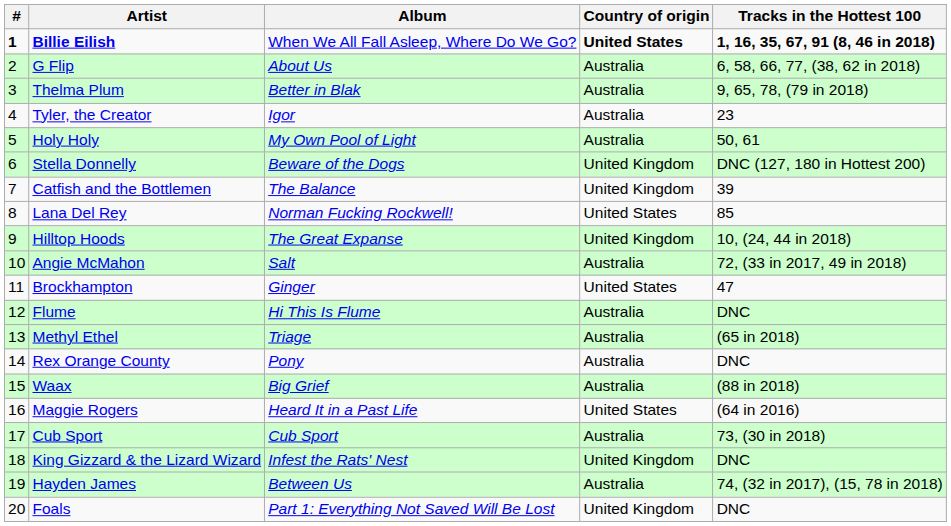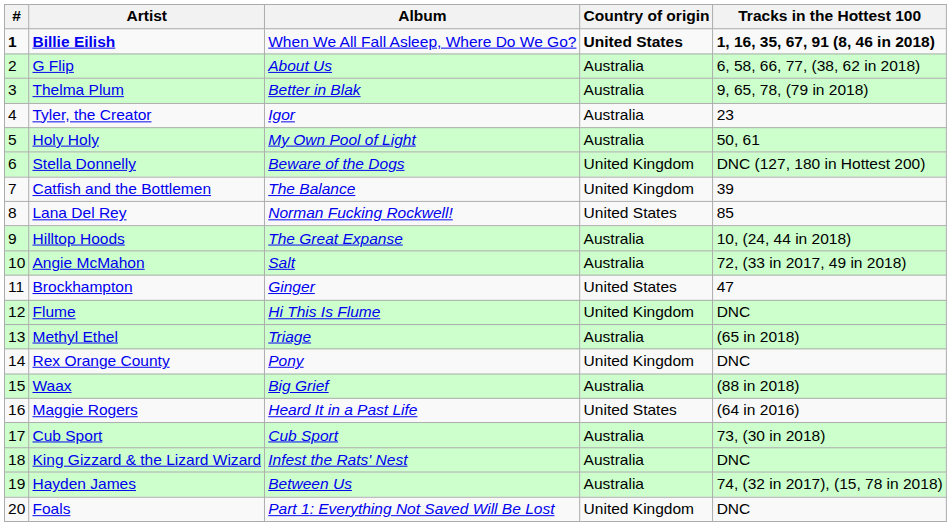 <table class="wikitable sortable">
 <tr>
 <th>#</th>
 <th>Artist</th>
 <th>Album</th>
 <th>Country of origin</th>
 <th>Tracks in the Hottest 100</th>
 </tr>
 <tr>
 <td><strong>1</strong></td>
 <td><strong><a href='#'>Billie Eilish</a></strong></td>
 <td><a href='#'>When We All Fall Asleep, Where Do We Go?</a></td>
 <td><strong>United States</strong></td>
 <td><strong>1, 16, 35, 67, 91 (8, 46 in 2018)</strong></td>
 </tr>
 <tr style="background-color: #ccffcc">
 <td>2</td>
 <td><a href='#'>G Flip</a></td>
 <td><em><a href='#'>About Us</a></em></td>
 <td>Australia</td>
 <td>6, 58, 66, 77, (38, 62 in 2018)</td>
 </tr>
 <tr style="background-color: #ccffcc">
 <td>3</td>
 <td><a href='#'>Thelma Plum</a></td>
 <td><em><a href='#'>Better in Blak</a></em></td>
 <td>Australia</td>
 <td>9, 65, 78, (79 in 2018)</td>
 </tr>
 <tr>
 <td>4</td>
 <td><a href='#'>Tyler, the Creator</a></td>
 <td><em><a href='#'>Igor</a></em></td>
 <td>Australia</td>
 <td>23</td>
 </tr>
 <tr style="background-color: #ccffcc">
 <td>5</td>
 <td><a href='#'>Holy Holy</a></td>
 <td><em><a href='#'>My Own Pool of Light</a></em></td>
 <td>Australia</td>
 <td>50, 61</td>
 </tr>
 <tr style="background-color: #ccffcc">
 <td>6</td>
 <td><a href='#'>Stella Donnelly</a></td>
 <td><em><a href='#'>Beware of the Dogs</a></em></td>
 <td>United Kingdom</td>
 <td>DNC (127, 180 in Hottest 200)</td>
 </tr>
 <tr>
 <td>7</td>
 <td><a href='#'>Catfish and the Bottlemen</a></td>
 <td><em><a href='#'>The Balance</a></em></td>
 <td>United Kingdom</td>
 <td>39</td>
 </tr>
 <tr>
 <td>8</td>
 <td><a href='#'>Lana Del Rey</a></td>
 <td><em><a href='#'>Norman Fucking Rockwell!</a></em></td>
 <td>United States</td>
 <td>85</td>
 </tr>
 <tr style="background-color: #ccffcc">
 <td>9</td>
 <td><a href='#'>Hilltop Hoods</a></td>
 <td><em><a href='#'>The Great Expanse</a></em></td>
-<td>United Kingdom</td>
+<td>Australia</td>
 <td>10, (24, 44 in 2018)</td>
 </tr>
 <tr style="background-color: #ccffcc">
 <td>10</td>
 <td><a href='#'>Angie McMahon</a></td>
 <td><em><a href='#'>Salt</a></em></td>
 <td>Australia</td>
 <td>72, (33 in 2017, 49 in 2018)</td>
 </tr>
 <tr>
 <td>11</td>
 <td><a href='#'>Brockhampton</a></td>
 <td><a href='#'><em>Ginger</em></a></td>
 <td>United States</td>
 <td>47</td>
 </tr>
 <tr style="background-color: #ccffcc">
 <td>12</td>
 <td><a href='#'>Flume</a></td>
 <td><em><a href='#'>Hi This Is Flume</a></em></td>
-<td>Australia</td>
+<td>United Kingdom</td>
 <td>DNC</td>
 </tr>
 <tr style="background-color: #ccffcc">
 <td>13</td>
 <td><a href='#'>Methyl Ethel</a></td>
 <td><a href='#'><em>Triage</em></a></td>
 <td>Australia</td>
 <td>(65 in 2018)</td>
 </tr>
 <tr>
 <td>14</td>
 <td><a href='#'>Rex Orange County</a></td>
 <td><a href='#'><em>Pony</em></a></td>
-<td>Australia</td>
+<td>United Kingdom</td>
 <td>DNC</td>
 </tr>
 <tr style="background-color: #ccffcc">
 <td>15</td>
 <td><a href='#'>Waax</a></td>
 <td><em><a href='#'>Big Grief</a></em></td>
 <td>Australia</td>
 <td>(88 in 2018)</td>
 </tr>
 <tr>
 <td>16</td>
 <td><a href='#'>Maggie Rogers</a></td>
 <td><em><a href='#'>Heard It in a Past Life</a></em></td>
 <td>United States</td>
 <td>(64 in 2016)</td>
 </tr>
 <tr style="background-color: #ccffcc">
 <td>17</td>
 <td><a href='#'>Cub Sport</a></td>
 <td><a href='#'><em>Cub Sport</em></a></td>
 <td>Australia</td>
 <td>73, (30 in 2018)</td>
 </tr>
 <tr style="background-color: #ccffcc">
 <td>18</td>
 <td><a href='#'>King Gizzard & the Lizard Wizard</a></td>
 <td><em><a href='#'>Infest the Rats' Nest</a></em></td>
-<td>United Kingdom</td>
+<td>Australia</td>
 <td>DNC</td>
 </tr>
 <tr style="background-color: #ccffcc">
 <td>19</td>
 <td><a href='#'>Hayden James</a></td>
 <td><a href='#'><em>Between Us</em></a></td>
 <td>Australia</td>
 <td>74, (32 in 2017), (15, 78 in 2018)</td>
 </tr>
 <tr>
 <td>20</td>
 <td><a href='#'>Foals</a></td>
 <td><a href='#'><em>Part 1: Everything Not Saved Will Be Lost</em></a></td>
 <td>United Kingdom</td>
 <td>DNC</td>
 </tr>
 </table>
